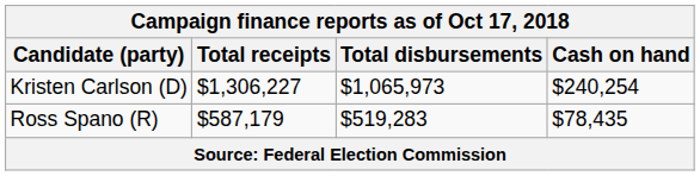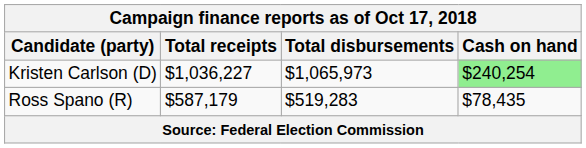 <table class="wikitable sortable">
 <tr>
 <th colspan=4>Campaign finance reports as of Oct 17, 2018</th>
 </tr>
 <tr style="text-align:center;">
 <th>Candidate (party)</th>
 <th>Total receipts</th>
 <th>Total disbursements</th>
 <th>Cash on hand</th>
 </tr>
 <tr>
 <td>Kristen Carlson (D)</td>
-<td>$1,306,227</td>
+<td>$1,036,227</td>
 <td>$1,065,973</td>
-<td>$240,254</td>
+<td style="background: lightgreen;">$240,254</td>
 </tr>
 <tr>
 <td>Ross Spano (R)</td>
 <td>$587,179</td>
 <td>$519,283</td>
 <td>$78,435</td>
 </tr>
 <tr>
 <th colspan="4"><small>Source: Federal Election Commission</small></th>
 </tr>
 </table>
